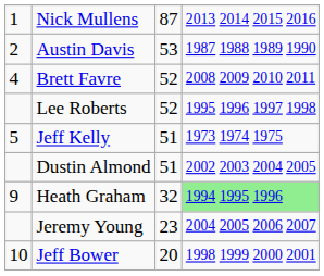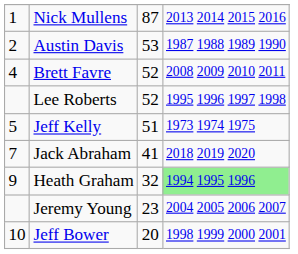 <table class="wikitable">
 <tr>
 </tr>
 <tr>
 <td>1</td>
 <td><a href='#'>Nick Mullens</a></td>
 <td>87</td>
 <td style="font-size:80%;"><a href='#'>2013</a> <a href='#'>2014</a> <a href='#'>2015</a> <a href='#'>2016</a></td>
 </tr>
 <tr>
 <td>2</td>
 <td><a href='#'>Austin Davis</a></td>
 <td>53</td>
 <td style="font-size:80%;"><a href='#'>1987</a> <a href='#'>1988</a> <a href='#'>1989</a> <a href='#'>1990</a></td>
 </tr>
 <tr>
 <td>4</td>
 <td><a href='#'>Brett Favre</a></td>
 <td>52</td>
 <td style="font-size:80%;"><a href='#'>2008</a> <a href='#'>2009</a> <a href='#'>2010</a> <a href='#'>2011</a></td>
 </tr>
 <tr>
 <td></td>
 <td>Lee Roberts</td>
 <td>52</td>
 <td style="font-size:80%;"><a href='#'>1995</a> <a href='#'>1996</a> <a href='#'>1997</a> <a href='#'>1998</a></td>
 </tr>
 <tr>
 <td>5</td>
 <td><a href='#'>Jeff Kelly</a></td>
 <td>51</td>
 <td style="font-size:80%;"><a href='#'>1973</a> <a href='#'>1974</a> <a href='#'>1975</a></td>
 </tr>
 <tr>
-<td></td>
-<td>Dustin Almond</td>
-<td>51</td>
-<td style="font-size:80%;"><a href='#'>2002</a> <a href='#'>2003</a> <a href='#'>2004</a> <a href='#'>2005</a></td>
+<td>7</td>
+<td>Jack Abraham</td>
+<td>41</td>
+<td style="font-size:80%;"><a href='#'>2018</a> <a href='#'>2019</a> <a href='#'>2020</a></td>
 </tr>
 <tr>
 <td>9</td>
 <td>Heath Graham</td>
 <td>32</td>
 <td style="background: lightgreen; font-size:80%;"><a href='#'>1994</a> <a href='#'>1995</a> <a href='#'>1996</a></td>
 </tr>
 <tr>
 <td></td>
 <td>Jeremy Young</td>
 <td>23</td>
 <td style="font-size:80%;"><a href='#'>2004</a> <a href='#'>2005</a> <a href='#'>2006</a> <a href='#'>2007</a></td>
 </tr>
 <tr>
 <td>10</td>
 <td><a href='#'>Jeff Bower</a></td>
 <td>20</td>
 <td style="font-size:80%;"><a href='#'>1998</a> <a href='#'>1999</a> <a href='#'>2000</a> <a href='#'>2001</a></td>
 </tr>
 </table>
